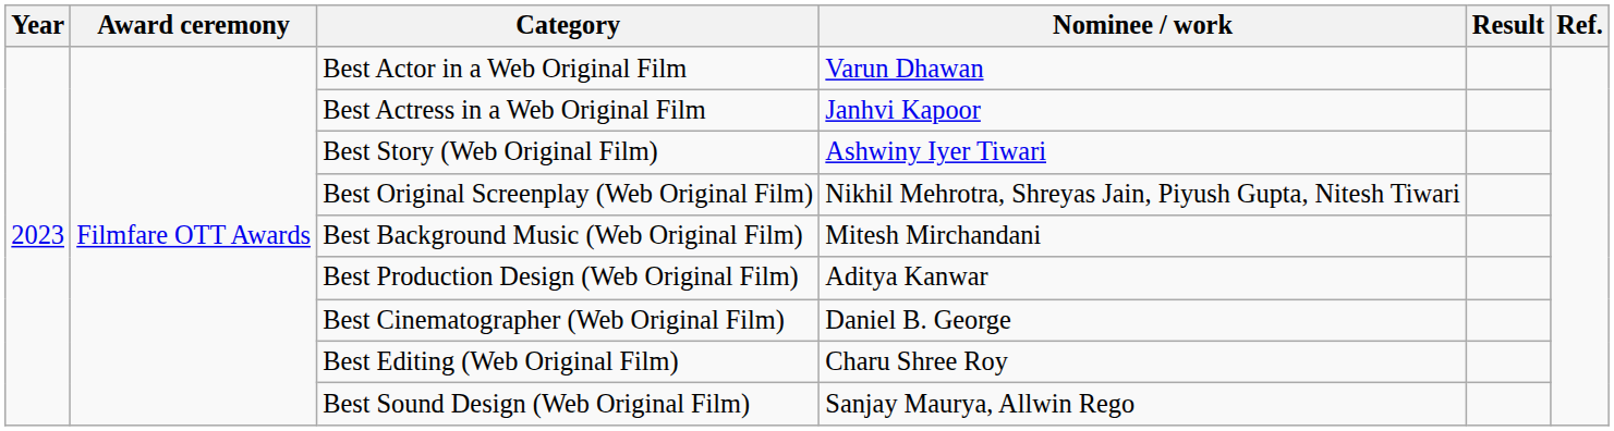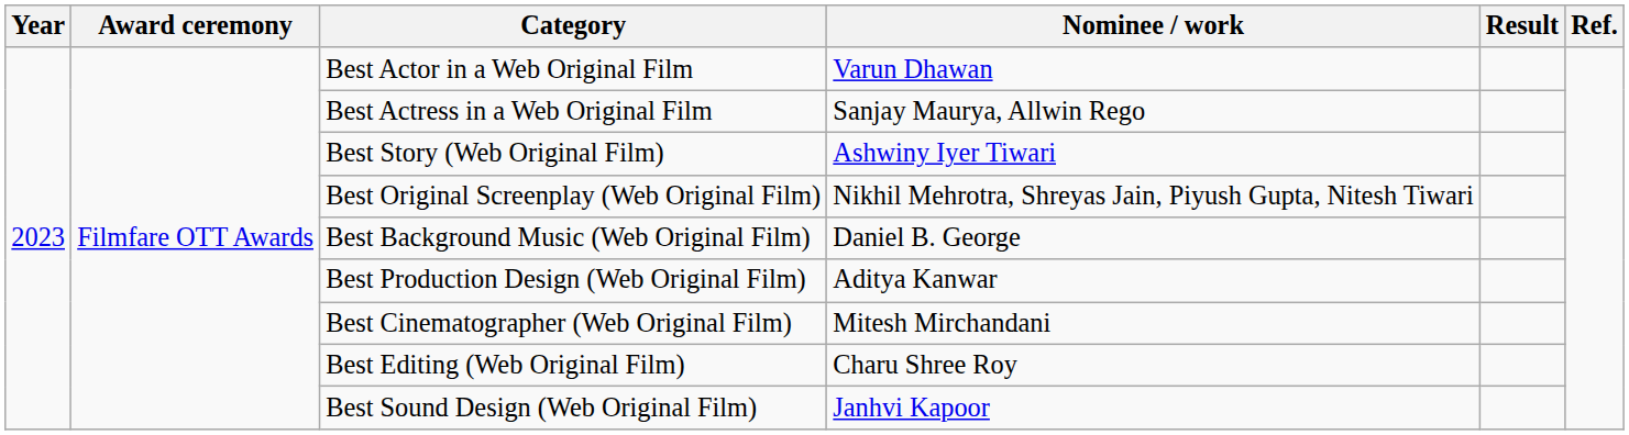 <table class="wikitable">
 <tr>
 <th>Year</th>
 <th>Award ceremony</th>
 <th>Category</th>
 <th>Nominee / work</th>
 <th>Result</th>
 <th>Ref.</th>
 </tr>
 <tr>
 <td rowspan="9"><a href='#'>2023</a></td>
 <td rowspan="9"><a href='#'>Filmfare OTT Awards</a></td>
 <td>Best Actor in a Web Original Film</td>
 <td><a href='#'>Varun Dhawan</a></td>
 <td></td>
 <td rowspan="9"></td>
 </tr>
 <tr>
 <td>Best Actress in a Web Original Film</td>
-<td><a href='#'>Janhvi Kapoor</a></td>
+<td>Sanjay Maurya, Allwin Rego</td>
 <td></td>
 </tr>
 <tr>
 <td>Best Story (Web Original Film)</td>
 <td><a href='#'>Ashwiny Iyer Tiwari</a></td>
 <td></td>
 </tr>
 <tr>
 <td>Best Original Screenplay (Web Original Film)</td>
 <td>Nikhil Mehrotra, Shreyas Jain, Piyush Gupta, Nitesh Tiwari</td>
 <td></td>
 </tr>
 <tr>
 <td>Best Background Music (Web Original Film)</td>
-<td>Mitesh Mirchandani</td>
+<td>Daniel B. George</td>
 <td></td>
 </tr>
 <tr>
 <td>Best Production Design (Web Original Film)</td>
 <td>Aditya Kanwar</td>
 <td></td>
 </tr>
 <tr>
 <td>Best Cinematographer (Web Original Film)</td>
-<td>Daniel B. George</td>
+<td>Mitesh Mirchandani</td>
 <td></td>
 </tr>
 <tr>
 <td>Best Editing (Web Original Film)</td>
 <td>Charu Shree Roy</td>
 <td></td>
 </tr>
 <tr>
 <td>Best Sound Design (Web Original Film)</td>
-<td>Sanjay Maurya, Allwin Rego</td>
+<td><a href='#'>Janhvi Kapoor</a></td>
 <td></td>
 </tr>
 </table>
